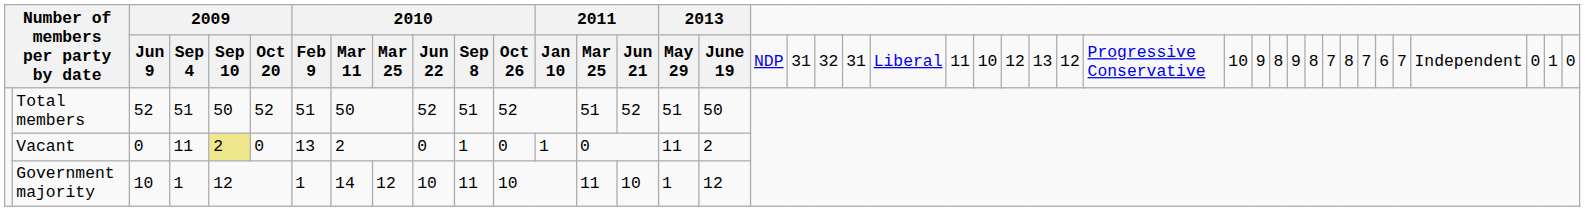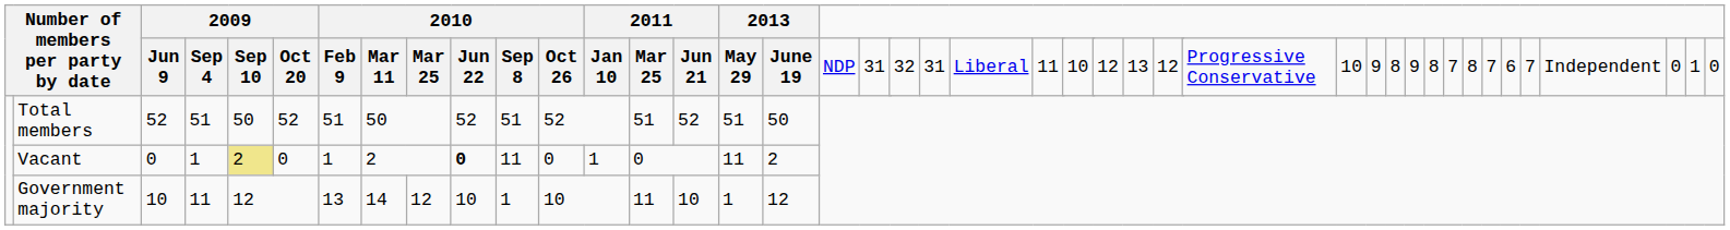 <table class="wikitable">
 <tr>
 <th colspan="2" rowspan="2">Number of members<br>per party by date</th>
 <th colspan="4">2009</th>
 <th colspan="6">2010</th>
 <th colspan="3">2011</th>
 <th colspan="2">2013</th>
 </tr>
 <tr>
 <th>Jun 9</th>
 <th>Sep 4</th>
 <th>Sep 10</th>
 <th>Oct 20</th>
 <th>Feb 9</th>
 <th>Mar 11</th>
 <th>Mar 25</th>
 <th>Jun 22</th>
 <th>Sep 8</th>
 <th>Oct 26</th>
 <th>Jan 10</th>
 <th>Mar 25</th>
 <th>Jun 21</th>
 <th>May 29</th>
 <th>June 19<br></th>
 <td><a href='#'>NDP</a></td>
 <td colspan=3>31</td>
 <td colspan=3>32</td>
 <td colspan=9>31<br></td>
 <td><a href='#'>Liberal</a></td>
 <td colspan=5>11</td>
 <td colspan=2>10</td>
 <td colspan=3>12</td>
 <td colspan=3>13</td>
 <td colspan=2>12<br></td>
 <td><a href='#'>Progressive Conservative</a></td>
 <td>10</td>
 <td>9</td>
 <td>8</td>
 <td>9</td>
 <td colspan=4>8</td>
 <td>7</td>
 <td>8</td>
 <td>7</td>
 <td>6</td>
 <td colspan=4>7<br></td>
 <td>Independent</td>
 <td colspan=6>0</td>
 <td colspan=8>1</td>
 <td>0</td>
 </tr>
 <tr>
 <td rowspan=3></td>
 <td>Total members</td>
 <td>52</td>
 <td>51</td>
 <td>50</td>
 <td>52</td>
 <td>51</td>
 <td colspan=2>50</td>
 <td>52</td>
 <td>51</td>
 <td colspan=2>52</td>
 <td>51</td>
 <td>52</td>
 <td>51</td>
 <td>50</td>
 </tr>
 <tr>
 <td>Vacant</td>
 <td>0</td>
-<td>11</td>
+<td>1</td>
 <td style="background: khaki;">2</td>
 <td>0</td>
-<td>13</td>
+<td>1</td>
 <td colspan=2>2</td>
-<td>0</td>
-<td>1</td>
+<td><strong>0</strong></td>
+<td>11</td>
 <td>0</td>
 <td>1</td>
 <td colspan=2>0</td>
 <td>11</td>
 <td>2</td>
 </tr>
 <tr>
 <td>Government majority</td>
 <td>10</td>
-<td>1</td>
+<td>11</td>
 <td colspan=2>12</td>
-<td>1</td>
+<td>13</td>
 <td>14</td>
 <td>12</td>
 <td>10</td>
-<td>11</td>
+<td>1</td>
 <td colspan=2>10</td>
 <td>11</td>
 <td>10</td>
 <td>1</td>
 <td>12</td>
 </tr>
 </table>
